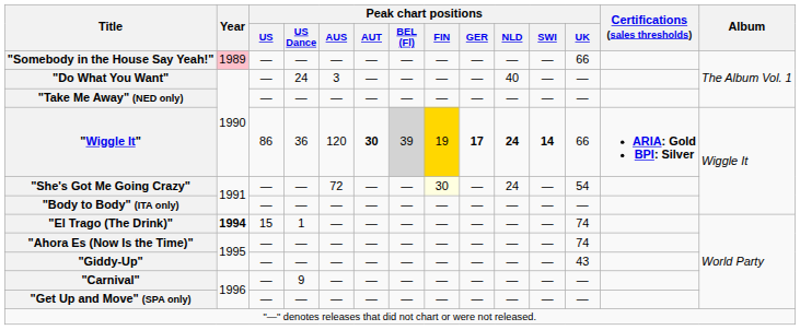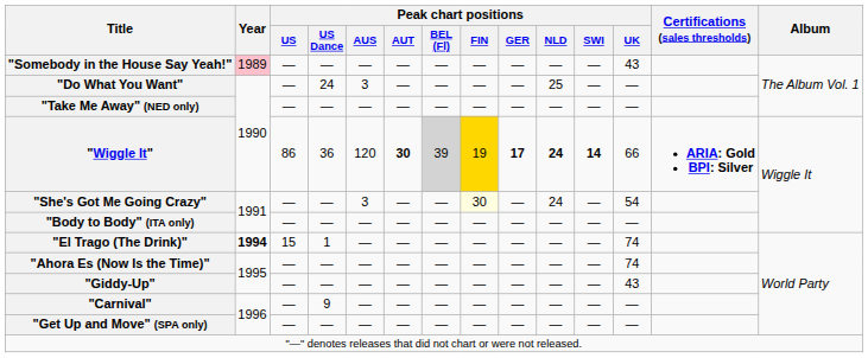 <table class="wikitable plainrowheaders" style="text-align:center;">
 <tr>
 <th rowspan="2">Title</th>
 <th rowspan="2">Year</th>
 <th colspan="10">Peak chart positions</th>
 <th rowspan="2"><a href='#'>Certifications</a><br><small>(<a href='#'>sales thresholds</a>)</small></th>
 <th rowspan="2">Album</th>
 </tr>
 <tr>
 <th scope="col" style="width:3em;font-size:85%"><a href='#'>US</a><br></th>
 <th scope="col" style="width:3em;font-size:85%"><a href='#'>US<br>Dance</a><br></th>
 <th scope="col" style="width:3em;font-size:85%"><a href='#'>AUS</a><br></th>
 <th scope="col" style="width:3em;font-size:85%"><a href='#'>AUT</a><br></th>
 <th scope="col" style="width:3em;font-size:85%"><a href='#'>BEL<br>(Fl)</a><br></th>
 <th scope="col" style="width:3em;font-size:85%"><a href='#'>FIN</a><br></th>
 <th scope="col" style="width:3em;font-size:85%"><a href='#'>GER</a><br></th>
 <th scope="col" style="width:3em;font-size:85%"><a href='#'>NLD</a><br></th>
 <th scope="col" style="width:3em;font-size:85%"><a href='#'>SWI</a><br></th>
 <th scope="col" style="width:3em;font-size:85%"><a href='#'>UK</a><br></th>
 </tr>
 <tr>
 <th scope="row">"Somebody in the House Say Yeah!"</th>
 <td style="background: pink;">1989</td>
 <td>—</td>
 <td>—</td>
 <td>—</td>
 <td>—</td>
 <td>—</td>
 <td>—</td>
 <td>—</td>
 <td>—</td>
 <td>—</td>
-<td>66</td>
+<td>43</td>
 <td></td>
 <td align="left" rowspan="3"><em>The Album Vol. 1</em></td>
 </tr>
 <tr>
 <th scope="row">"Do What You Want"</th>
 <td rowspan=3>1990</td>
 <td>—</td>
 <td>24</td>
 <td>3</td>
 <td>—</td>
 <td>—</td>
 <td>—</td>
 <td>—</td>
-<td>40</td>
+<td>25</td>
 <td>—</td>
 <td>—</td>
 <td></td>
 </tr>
 <tr>
 <th scope="row">"Take Me Away" <small>(NED only)</small></th>
 <td>—</td>
 <td>—</td>
 <td>—</td>
 <td>—</td>
 <td>—</td>
 <td>—</td>
 <td>—</td>
 <td>—</td>
 <td>—</td>
 <td>—</td>
 <td></td>
 </tr>
 <tr>
 <th scope="row">"<a href='#'>Wiggle It</a>"</th>
 <td>86</td>
 <td>36</td>
 <td>120</td>
 <td><strong>30</strong></td>
 <td style="background: lightgrey;">39</td>
 <td style="background: gold;">19</td>
 <td><strong>17</strong></td>
 <td><strong>24</strong></td>
 <td><strong>14</strong></td>
 <td>66</td>
 <td><strong><br><ul><li><a href='#'>ARIA</a>: Gold</li><li><a href='#'>BPI</a>: Silver</li></ul></strong></td>
 <td align="left" rowspan="3"><em>Wiggle It</em></td>
 </tr>
 <tr>
 <th scope="row">"She's Got Me Going Crazy"</th>
 <td rowspan=2>1991</td>
 <td>—</td>
 <td>—</td>
-<td>72</td>
+<td>3</td>
 <td>—</td>
 <td>—</td>
 <td style="background: lightyellow;">30</td>
 <td>—</td>
 <td>24</td>
 <td>—</td>
 <td>54</td>
 <td></td>
 </tr>
 <tr>
 <th scope="row">"Body to Body" <small>(ITA only)</small></th>
 <td>—</td>
 <td>—</td>
 <td>—</td>
 <td>—</td>
 <td>—</td>
 <td>—</td>
 <td>—</td>
 <td>—</td>
 <td>—</td>
 <td>—</td>
 <td></td>
 </tr>
 <tr>
 <th scope="row">"El Trago (The Drink)"</th>
 <td><strong>1994</strong></td>
 <td>15</td>
 <td>1</td>
 <td>—</td>
 <td>—</td>
 <td>—</td>
 <td>—</td>
 <td>—</td>
 <td>—</td>
 <td>—</td>
 <td>74</td>
 <td></td>
 <td align="left" rowspan="5"><em>World Party</em></td>
 </tr>
 <tr>
 <th scope="row">"Ahora Es (Now Is the Time)"</th>
 <td rowspan=2>1995</td>
 <td>—</td>
 <td>—</td>
 <td>—</td>
 <td>—</td>
 <td>—</td>
 <td>—</td>
 <td>—</td>
 <td>—</td>
 <td>—</td>
 <td>74</td>
 <td></td>
 </tr>
 <tr>
 <th scope="row">"Giddy-Up"</th>
 <td>—</td>
 <td>—</td>
 <td>—</td>
 <td>—</td>
 <td>—</td>
 <td>—</td>
 <td>—</td>
 <td>—</td>
 <td>—</td>
 <td>43</td>
 <td></td>
 </tr>
 <tr>
 <th scope="row">"Carnival"</th>
 <td rowspan=2>1996</td>
 <td>—</td>
 <td>9</td>
 <td>—</td>
 <td>—</td>
 <td>—</td>
 <td>—</td>
 <td>—</td>
 <td>—</td>
 <td>—</td>
 <td>—</td>
 <td></td>
 </tr>
 <tr>
 <th scope="row">"Get Up and Move" <small>(SPA only)</small></th>
 <td>—</td>
 <td>—</td>
 <td>—</td>
 <td>—</td>
 <td>—</td>
 <td>—</td>
 <td>—</td>
 <td>—</td>
 <td>—</td>
 <td>—</td>
 <td></td>
 </tr>
 <tr>
 <td align="center" colspan="17" style="font-size:85%">"—" denotes releases that did not chart or were not released.</td>
 </tr>
 </table>
